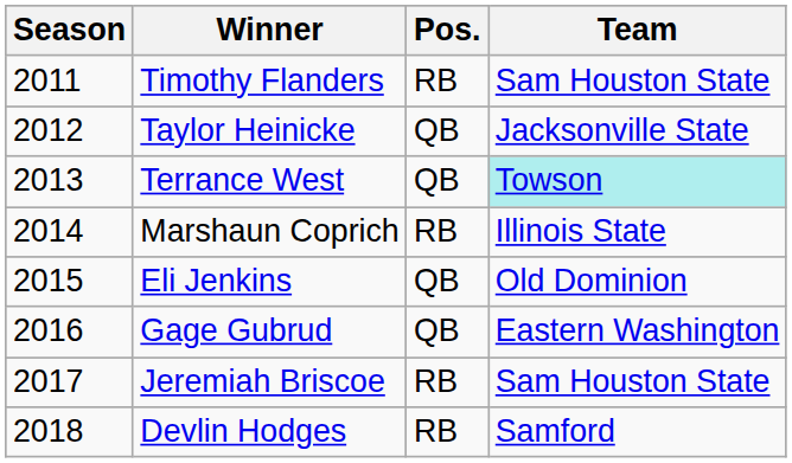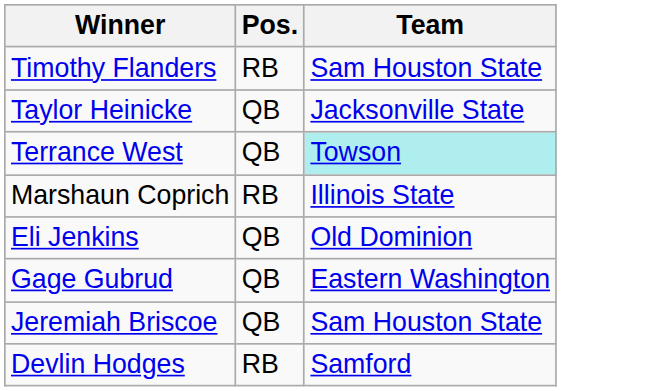 <table class="wikitable sortable">
 <tr>
-<th>Season</th>
 <th>Winner</th>
 <th>Pos.</th>
 <th>Team</th>
 </tr>
 <tr>
-<td>2011</td>
 <td><a href='#'>Timothy Flanders</a></td>
 <td>RB</td>
 <td><a href='#'>Sam Houston State</a></td>
 </tr>
 <tr>
-<td>2012</td>
 <td><a href='#'>Taylor Heinicke</a></td>
 <td>QB</td>
 <td><a href='#'>Jacksonville State</a></td>
 </tr>
 <tr>
-<td>2013</td>
 <td><a href='#'>Terrance West</a></td>
 <td>QB</td>
 <td style="background: paleturquoise;"><a href='#'>Towson</a></td>
 </tr>
 <tr>
-<td>2014</td>
 <td>Marshaun Coprich</td>
 <td>RB</td>
 <td><a href='#'>Illinois State</a></td>
 </tr>
 <tr>
-<td>2015</td>
 <td><a href='#'>Eli Jenkins</a></td>
 <td>QB</td>
 <td><a href='#'>Old Dominion</a></td>
 </tr>
 <tr>
-<td>2016</td>
 <td><a href='#'>Gage Gubrud</a></td>
 <td>QB</td>
 <td><a href='#'>Eastern Washington</a></td>
 </tr>
 <tr>
-<td>2017</td>
 <td><a href='#'>Jeremiah Briscoe</a></td>
-<td>RB</td>
+<td>QB</td>
 <td><a href='#'>Sam Houston State</a></td>
 </tr>
 <tr>
-<td>2018</td>
 <td><a href='#'>Devlin Hodges</a></td>
 <td>RB</td>
 <td><a href='#'>Samford</a></td>
 </tr>
 </table>
